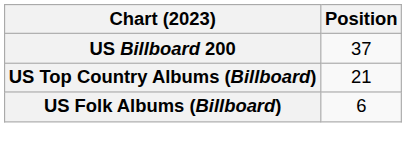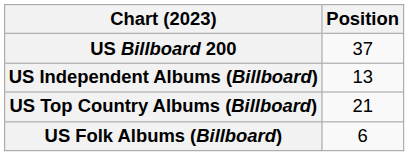 <table class="wikitable sortable plainrowheaders" style="text-align:center">
 <tr>
 <th scope="col">Chart (2023)</th>
 <th scope="col">Position</th>
 </tr>
 <tr>
 <th scope="row">US <em>Billboard</em> 200</th>
 <td>37</td>
 </tr>
 <tr>
+<th scope="row">US Independent Albums (<em>Billboard</em>)</th>
+<td>13</td>
+</tr>
+<tr>
 <th scope="row">US Top Country Albums (<em>Billboard</em>)</th>
 <td>21</td>
 </tr>
 <tr>
 <th scope="row">US Folk Albums (<em>Billboard</em>)</th>
 <td>6</td>
 </tr>
 </table>
